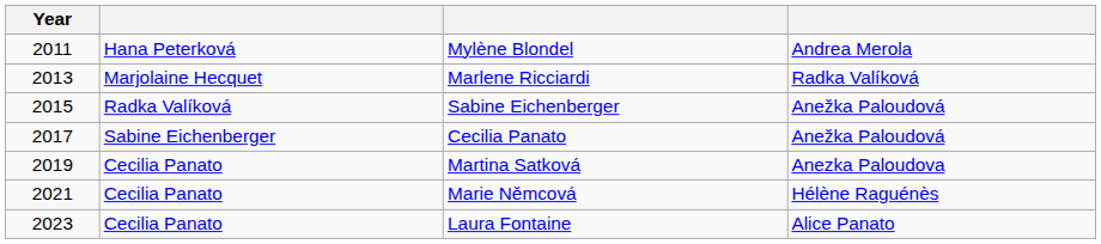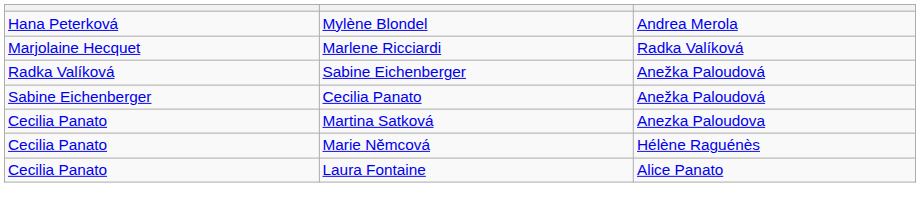 <table class="wikitable" width=60% style="font-size:100%; text-align:left;">
 <tr>
-<th>Year</th>
 <th></th>
 <th></th>
 <th></th>
 </tr>
 <tr>
-<td align=center>2011</td>
 <td> <a href='#'>Hana Peterková</a></td>
 <td> <a href='#'>Mylène Blondel</a></td>
 <td> <a href='#'>Andrea Merola</a></td>
 </tr>
 <tr>
-<td align=center>2013</td>
 <td> <a href='#'>Marjolaine Hecquet</a></td>
 <td> <a href='#'>Marlene Ricciardi</a></td>
 <td> <a href='#'>Radka Valíková</a></td>
 </tr>
 <tr>
-<td align=center>2015</td>
 <td> <a href='#'>Radka Valíková</a></td>
 <td> <a href='#'>Sabine Eichenberger</a></td>
 <td> <a href='#'>Anežka Paloudová</a></td>
 </tr>
 <tr>
-<td align=center>2017</td>
 <td> <a href='#'>Sabine Eichenberger</a></td>
 <td> <a href='#'>Cecilia Panato</a></td>
 <td> <a href='#'>Anežka Paloudová</a></td>
 </tr>
 <tr>
-<td align=center>2019</td>
 <td align=left> <a href='#'>Cecilia Panato</a></td>
 <td align=left> <a href='#'>Martina Satková</a></td>
 <td align=left> <a href='#'>Anezka Paloudova</a></td>
 </tr>
 <tr>
-<td align=center>2021</td>
 <td align=left> <a href='#'>Cecilia Panato</a></td>
 <td align=left> <a href='#'>Marie Němcová</a></td>
 <td align=left> <a href='#'>Hélène Raguénès</a></td>
 </tr>
 <tr>
-<td align=center>2023</td>
 <td align=left> <a href='#'>Cecilia Panato</a></td>
 <td align=left> <a href='#'>Laura Fontaine</a></td>
 <td align=left> <a href='#'>Alice Panato</a></td>
 </tr>
 </table>
